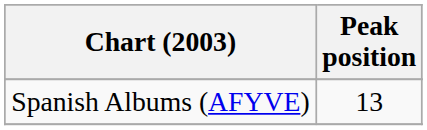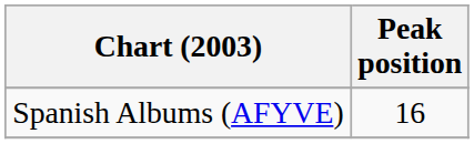 <table class="wikitable sortable">
 <tr>
 <th>Chart (2003)</th>
 <th>Peak<br>position</th>
 </tr>
 <tr>
 </tr>
 <tr>
 </tr>
 <tr>
 </tr>
 <tr>
 </tr>
 <tr>
 </tr>
 <tr>
 </tr>
 <tr>
 </tr>
 <tr>
 </tr>
 <tr>
 </tr>
 <tr>
 </tr>
 <tr>
 </tr>
 <tr>
 </tr>
 <tr>
 </tr>
 <tr>
 </tr>
 <tr>
 </tr>
 <tr>
 <td>Spanish Albums (<a href='#'>AFYVE</a>)</td>
-<td align="center">13</td>
+<td align="center">16</td>
 </tr>
 <tr>
 </tr>
 <tr>
 </tr>
 <tr>
 </tr>
 <tr>
 </tr>
 </table>
